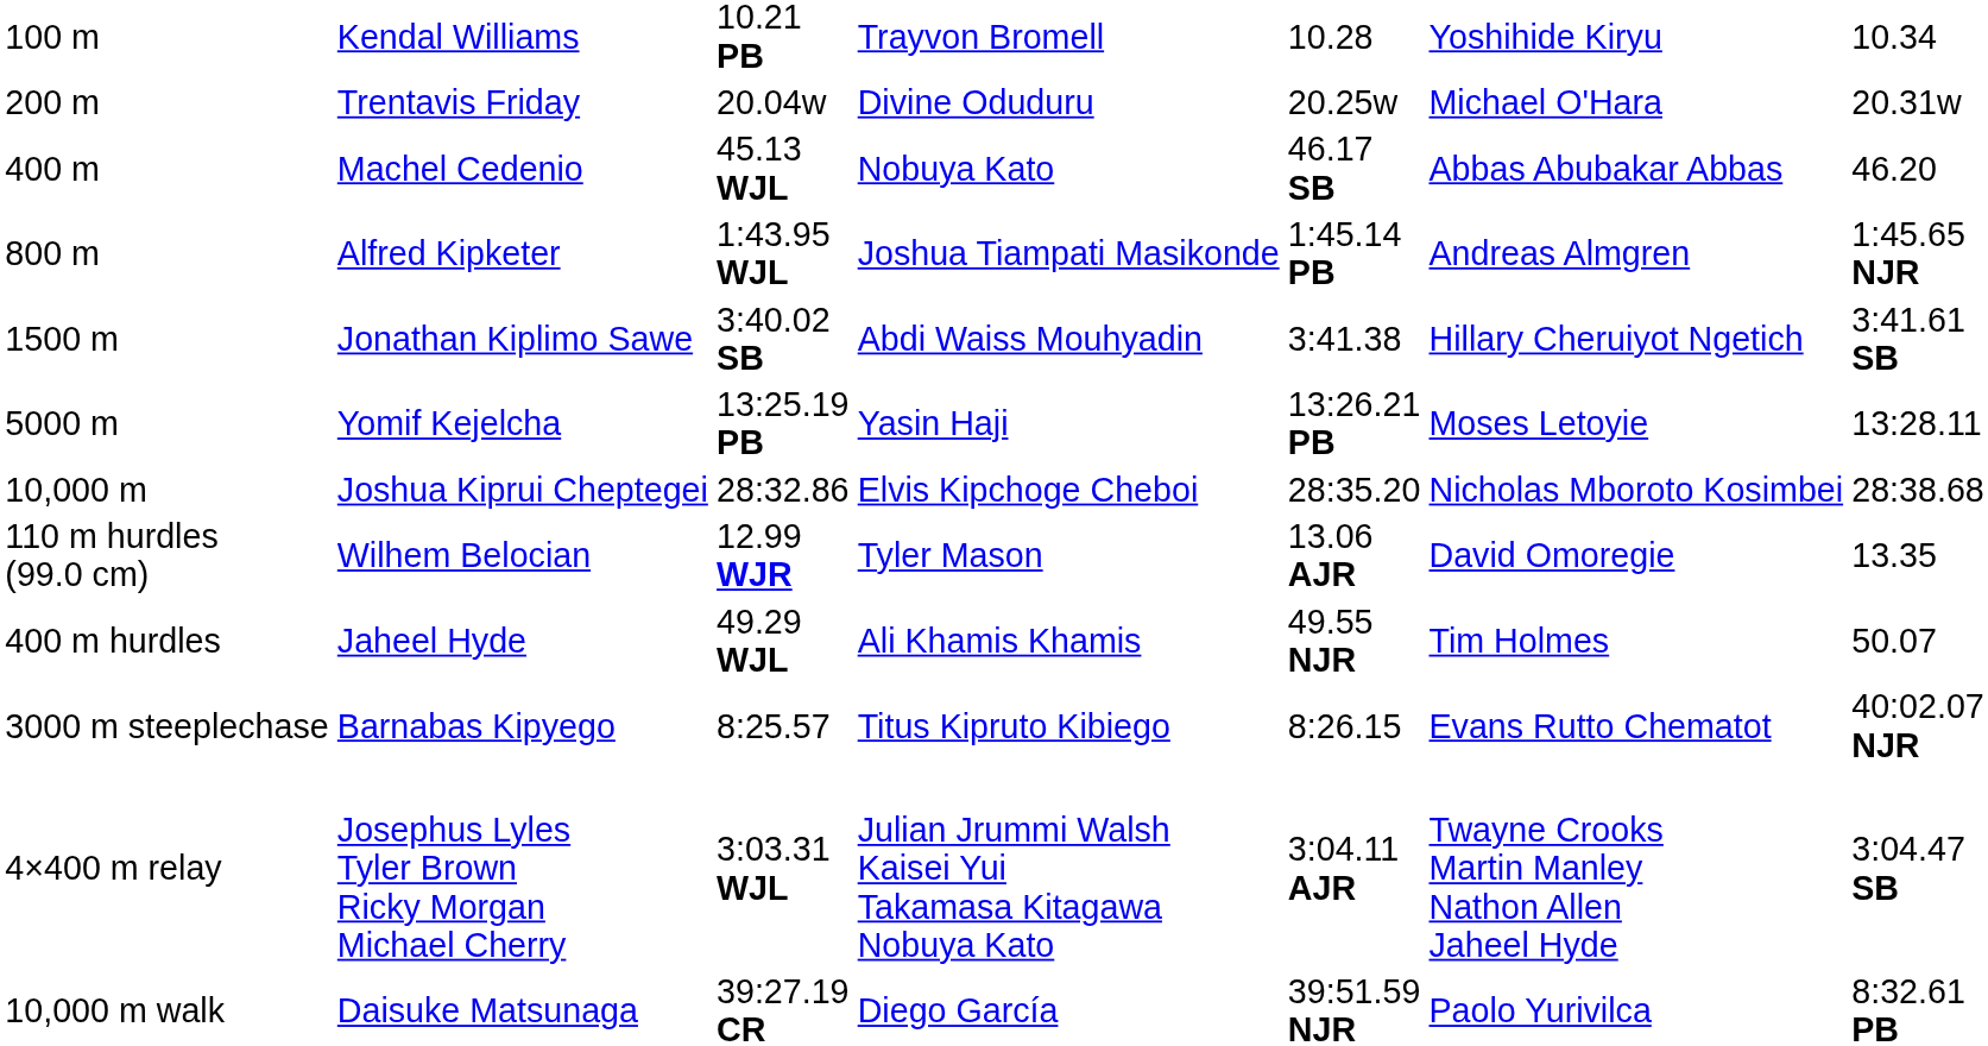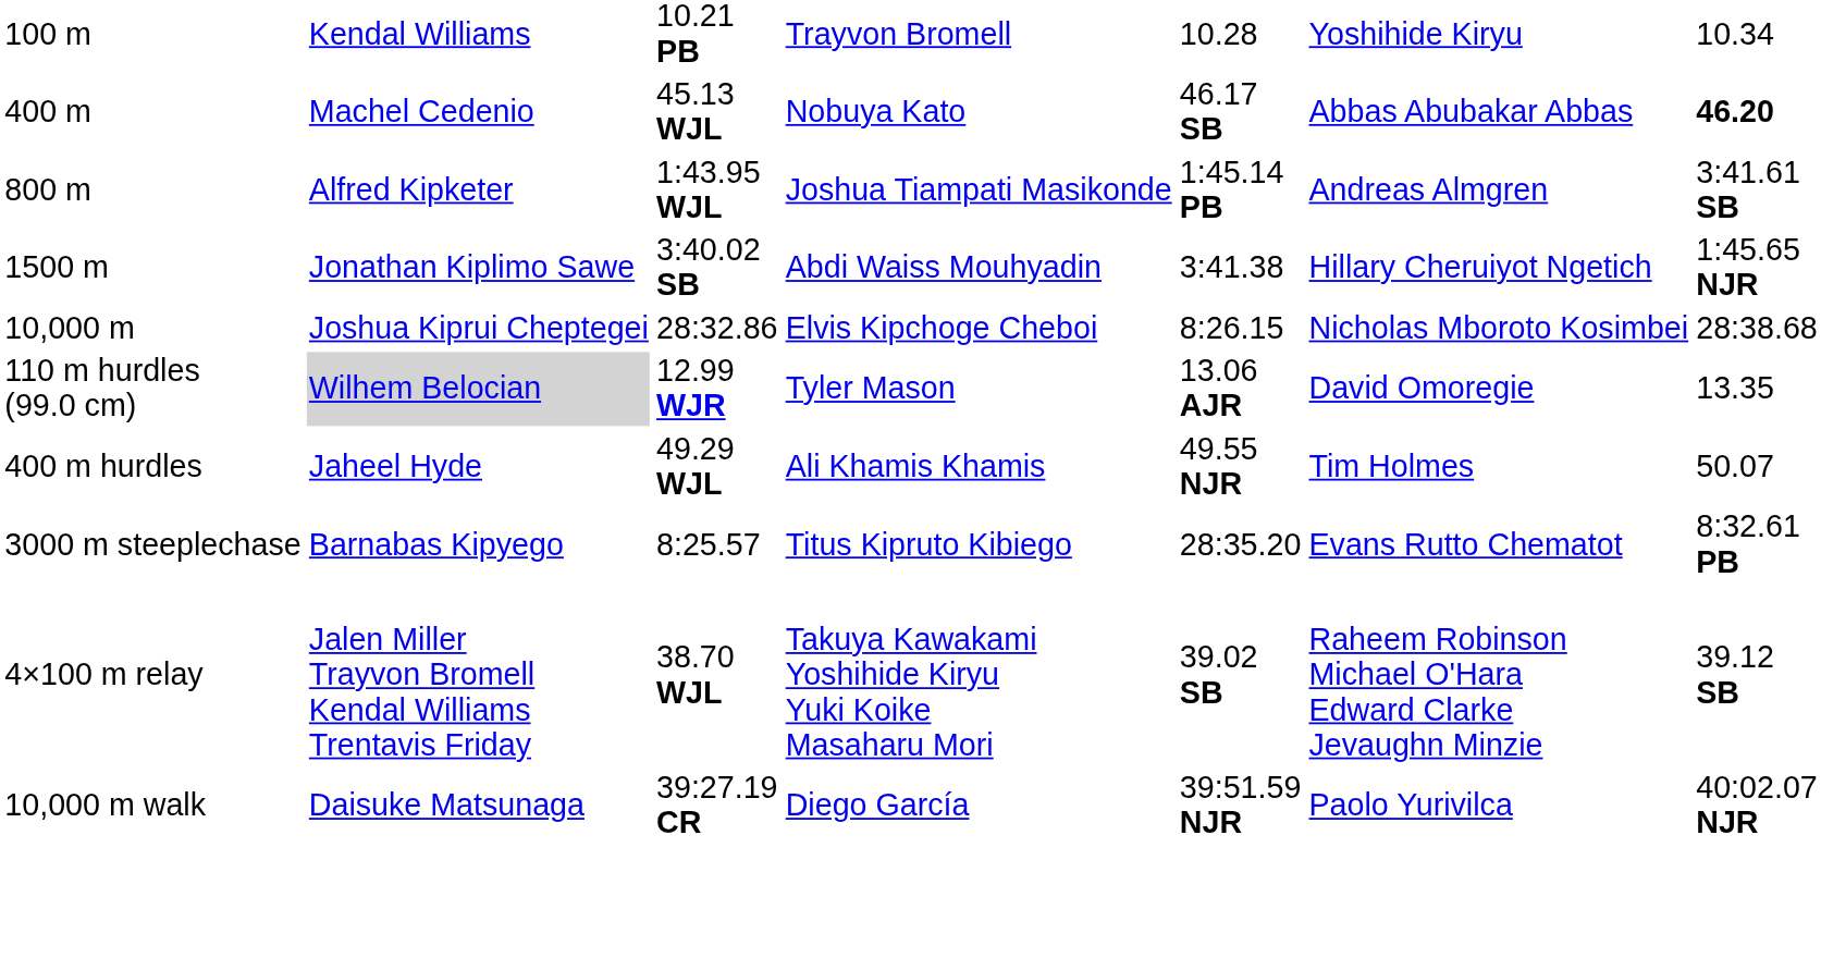 <table>
 <tr>
 <td>100 m<br></td>
 <td><a href='#'>Kendal Williams</a><br><em></em></td>
 <td>10.21<br><strong>PB</strong></td>
 <td><a href='#'>Trayvon Bromell</a><br><em></em></td>
 <td>10.28</td>
 <td><a href='#'>Yoshihide Kiryu</a><br><em></em></td>
 <td>10.34</td>
 </tr>
 <tr>
-<td>200 m<br></td>
-<td><a href='#'>Trentavis Friday</a><br><em></em></td>
-<td>20.04w</td>
-<td><a href='#'>Divine Oduduru</a><br><em></em></td>
-<td>20.25w</td>
-<td><a href='#'>Michael O'Hara</a><br><em></em></td>
-<td>20.31w</td>
-</tr>
-<tr>
 <td>400 m<br></td>
 <td><a href='#'>Machel Cedenio</a><br><em></em></td>
 <td>45.13 <br><strong>WJL</strong></td>
 <td><a href='#'>Nobuya Kato</a><br><em></em></td>
 <td>46.17 <br><strong>SB</strong></td>
 <td><a href='#'>Abbas Abubakar Abbas</a><br><em></em></td>
-<td>46.20</td>
+<td><strong>46.20</strong></td>
 </tr>
 <tr>
 <td>800 m<br></td>
 <td><a href='#'>Alfred Kipketer</a><br><em></em></td>
 <td>1:43.95 <br><strong>WJL</strong></td>
 <td><a href='#'>Joshua Tiampati Masikonde</a><br><em></em></td>
 <td>1:45.14 <br><strong>PB</strong></td>
 <td><a href='#'>Andreas Almgren</a><br><em></em></td>
-<td>1:45.65 <br><strong>NJR</strong></td>
+<td>3:41.61 <br><strong>SB</strong></td>
 </tr>
 <tr>
 <td>1500 m<br></td>
 <td><a href='#'>Jonathan Kiplimo Sawe</a><br><em></em></td>
 <td>3:40.02 <br><strong>SB</strong></td>
 <td><a href='#'>Abdi Waiss Mouhyadin</a><br><em></em></td>
 <td>3:41.38</td>
 <td><a href='#'>Hillary Cheruiyot Ngetich</a><br><em></em></td>
-<td>3:41.61 <br><strong>SB</strong></td>
-</tr>
-<tr>
-<td>5000 m<br></td>
-<td><a href='#'>Yomif Kejelcha</a><br><em></em></td>
-<td>13:25.19<br><strong>PB</strong></td>
-<td><a href='#'>Yasin Haji</a><br><em></em></td>
-<td>13:26.21<br><strong>PB</strong></td>
-<td><a href='#'>Moses Letoyie</a><br><em></em></td>
-<td>13:28.11</td>
+<td>1:45.65 <br><strong>NJR</strong></td>
 </tr>
 <tr>
 <td>10,000 m<br></td>
 <td><a href='#'>Joshua Kiprui Cheptegei</a><br><em></em></td>
 <td>28:32.86</td>
 <td><a href='#'>Elvis Kipchoge Cheboi</a><br><em></em></td>
-<td>28:35.20</td>
+<td>8:26.15</td>
 <td><a href='#'>Nicholas Mboroto Kosimbei</a><br><em></em></td>
 <td>28:38.68</td>
 </tr>
 <tr>
 <td>110 m hurdles<br>(99.0 cm)<br></td>
-<td><a href='#'>Wilhem Belocian</a><br><em></em></td>
+<td style="background: lightgrey;"><a href='#'>Wilhem Belocian</a><br><em></em></td>
 <td>12.99 <br><strong><a href='#'>WJR</a></strong></td>
 <td><a href='#'>Tyler Mason</a><br><em></em></td>
 <td>13.06 <br><strong>AJR</strong></td>
 <td><a href='#'>David Omoregie</a><br><em></em></td>
 <td>13.35</td>
 </tr>
 <tr>
 <td>400 m hurdles<br></td>
 <td><a href='#'>Jaheel Hyde</a><br><em></em></td>
 <td>49.29 <br><strong>WJL</strong></td>
 <td><a href='#'>Ali Khamis Khamis</a><br><em></em></td>
 <td>49.55 <br><strong>NJR</strong></td>
 <td><a href='#'>Tim Holmes</a><br><em></em></td>
 <td>50.07</td>
 </tr>
 <tr>
 <td>3000 m steeplechase<br></td>
 <td><a href='#'>Barnabas Kipyego</a><br><em></em></td>
 <td>8:25.57</td>
 <td><a href='#'>Titus Kipruto Kibiego</a><br><em></em></td>
-<td>8:26.15</td>
+<td>28:35.20</td>
 <td><a href='#'>Evans Rutto Chematot</a><br><em></em></td>
-<td>40:02.07 <br><strong>NJR</strong></td>
+<td>8:32.61<br><strong>PB</strong></td>
 </tr>
 <tr>
-<td>4×400 m relay<br></td>
-<td><em></em><br><a href='#'>Josephus Lyles</a><br><a href='#'>Tyler Brown</a><br><a href='#'>Ricky Morgan</a><br><a href='#'>Michael Cherry</a></td>
-<td>3:03.31 <br><strong>WJL</strong></td>
-<td valign=top><em></em><br><a href='#'>Julian Jrummi Walsh</a><br><a href='#'>Kaisei Yui</a><br><a href='#'>Takamasa Kitagawa</a><br><a href='#'>Nobuya Kato</a></td>
-<td>3:04.11 <br> <strong>AJR</strong></td>
-<td valign=top><em></em><br><a href='#'>Twayne Crooks</a><br><a href='#'>Martin Manley</a><br><a href='#'>Nathon Allen</a><br><a href='#'>Jaheel Hyde</a></td>
-<td>3:04.47 <br><strong>SB</strong></td>
+<td>4×100 m relay<br></td>
+<td><em></em><br><a href='#'>Jalen Miller</a><br><a href='#'>Trayvon Bromell</a><br><a href='#'>Kendal Williams</a><br><a href='#'>Trentavis Friday</a></td>
+<td>38.70 <br><strong>WJL</strong></td>
+<td valign=top><em></em><br><a href='#'>Takuya Kawakami</a><br><a href='#'>Yoshihide Kiryu</a><br><a href='#'>Yuki Koike</a><br><a href='#'>Masaharu Mori</a></td>
+<td>39.02 <br> <strong>SB</strong></td>
+<td valign=top><em></em><br><a href='#'>Raheem Robinson</a><br><a href='#'>Michael O'Hara</a><br><a href='#'>Edward Clarke</a><br><a href='#'>Jevaughn Minzie</a></td>
+<td>39.12 <br><strong>SB</strong></td>
 </tr>
 <tr>
 <td>10,000 m walk<br></td>
 <td><a href='#'>Daisuke Matsunaga</a><br><em></em></td>
 <td>39:27.19 <br><strong>CR</strong></td>
 <td><a href='#'>Diego García</a><br><em></em></td>
 <td>39:51.59 <br><strong>NJR</strong></td>
 <td><a href='#'>Paolo Yurivilca</a><br><em></em></td>
-<td>8:32.61<br><strong>PB</strong></td>
+<td>40:02.07 <br><strong>NJR</strong></td>
 </tr>
 </table>
